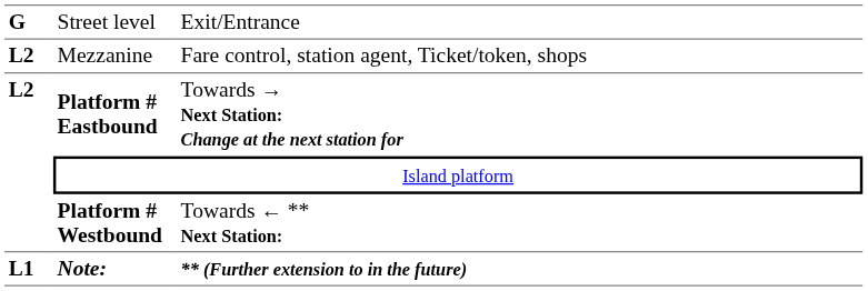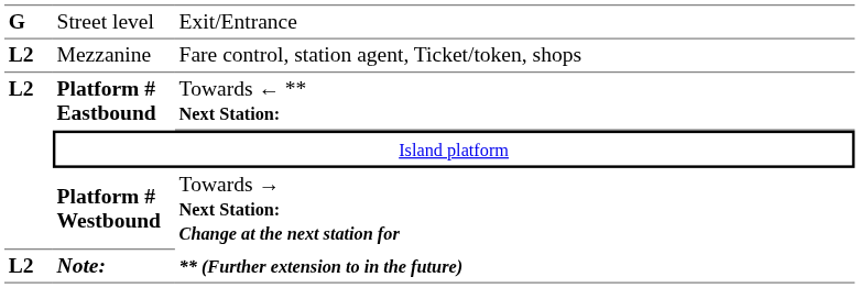 <table border="0" cellspacing="0" cellpadding="3">
 <tr>
 <td width="30" valign="top" style="border-top:solid 1px gray;border-bottom:solid 1px gray;"><strong>G</strong></td>
 <td width="85" valign="top" style="border-top:solid 1px gray;border-bottom:solid 1px gray;">Street level</td>
 <td width="500" valign="top" style="border-top:solid 1px gray;border-bottom:solid 1px gray;">Exit/Entrance</td>
 </tr>
 <tr>
 <td style="border-bottom:solid 1px gray;" width="30" valign="top"><strong>L2</strong></td>
 <td style="border-bottom:solid 1px gray;">Mezzanine</td>
 <td style="border-bottom:solid 1px gray;">Fare control, station agent, Ticket/token, shops</td>
 </tr>
 <tr>
 <td rowspan="3" width="30" valign="top" style="border-bottom:solid 1px gray;"><strong>L2</strong></td>
 <td width="85" style="border-bottom:solid 1px white;"><span><strong>Platform #</strong><br><strong>Eastbound</strong></span></td>
-<td width="500" style="border-bottom:solid 1px white;">Towards → <br><small><strong>Next Station:</strong> <br><strong><em>Change at the next station for </em></strong></small></td>
+<td width="500" style="border-bottom:solid 1px gray;">Towards ←  **<br><small><strong>Next Station:</strong> </small></td>
 </tr>
 <tr>
 <td colspan="2" style="border-top:solid 2px black;border-right:solid 2px black;border-left:solid 2px black;border-bottom:solid 2px black;text-align:center;"><small><a href='#'>Island platform</a></small></td>
 </tr>
 <tr>
 <td width="85" style="border-bottom:solid 1px gray;"><span><strong>Platform #</strong><br><strong>Westbound</strong></span></td>
-<td width="500" style="border-bottom:solid 1px gray;">Towards ←  **<br><small><strong>Next Station:</strong> </small></td>
+<td width="500" style="border-bottom:solid 1px white;">Towards → <br><small><strong>Next Station:</strong> <br><strong><em>Change at the next station for </em></strong></small></td>
 </tr>
 <tr>
-<td style="border-bottom:solid 1px gray;"><strong>L1</strong></td>
+<td style="border-bottom:solid 1px gray;" width="30" valign="top"><strong>L2</strong></td>
 <td style="border-bottom:solid 1px gray;" width="85" valign="top"><strong><em>Note:</em></strong></td>
 <td style="border-bottom:solid 1px gray;" width="500" valign="top"><strong><em><small>** (Further extension to  in the future)</small></em></strong></td>
 </tr>
 <tr>
 </tr>
 </table>
